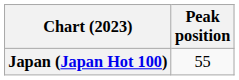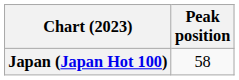 <table class="wikitable sortable plainrowheaders" style="text-align:center">
 <tr>
 <th scope="col">Chart (2023)</th>
 <th scope="col">Peak<br>position</th>
 </tr>
 <tr>
 <th scope="row">Japan (<a href='#'>Japan Hot 100</a>)</th>
-<td>55</td>
+<td>58</td>
 </tr>
 </table>
